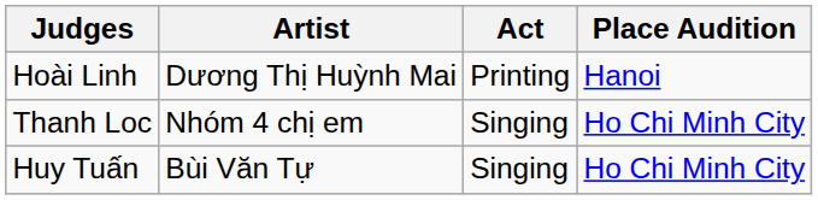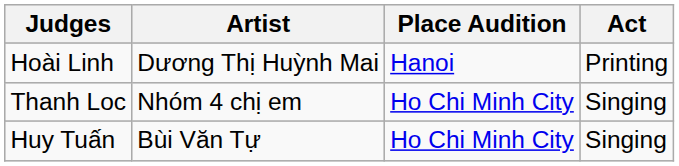 <table class=wikitable>
 <tr>
 <th>Judges</th>
 <th>Artist</th>
+<th>Place Audition</th>
 <th>Act</th>
-<th>Place Audition</th>
 </tr>
 <tr>
 <td>Hoài Linh</td>
 <td>Dương Thị Huỳnh Mai</td>
+<td><a href='#'>Hanoi</a></td>
 <td>Printing</td>
-<td><a href='#'>Hanoi</a></td>
 </tr>
 <tr>
 <td>Thanh Loc</td>
 <td>Nhóm 4 chị em</td>
+<td><a href='#'>Ho Chi Minh City</a></td>
 <td>Singing</td>
-<td><a href='#'>Ho Chi Minh City</a></td>
 </tr>
 <tr>
 <td>Huy Tuấn</td>
 <td>Bùi Văn Tự</td>
+<td><a href='#'>Ho Chi Minh City</a></td>
 <td>Singing</td>
-<td><a href='#'>Ho Chi Minh City</a></td>
 </tr>
 </table>
